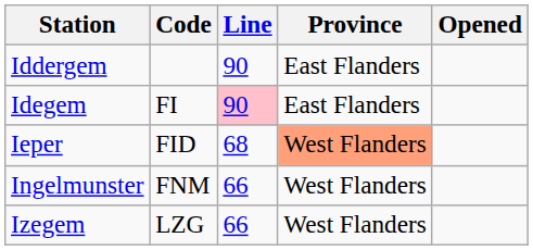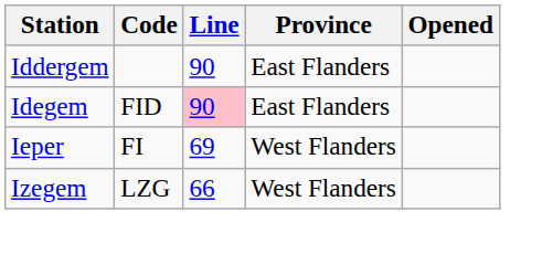 <table class="wikitable sortable">
 <tr>
 <th>Station</th>
 <th>Code</th>
 <th><a href='#'>Line</a></th>
 <th>Province</th>
 <th>Opened</th>
 </tr>
 <tr>
 <td><a href='#'>Iddergem</a></td>
 <td></td>
 <td><a href='#'>90</a></td>
 <td>East Flanders</td>
 <td></td>
 </tr>
 <tr>
 <td><a href='#'>Idegem</a></td>
-<td>FI</td>
+<td>FID</td>
 <td style="background: pink;"><a href='#'>90</a></td>
 <td>East Flanders</td>
 <td></td>
 </tr>
 <tr>
 <td><a href='#'>Ieper</a></td>
-<td>FID</td>
-<td><a href='#'>68</a></td>
-<td style="background: lightsalmon;">West Flanders</td>
-<td></td>
-</tr>
-<tr>
-<td><a href='#'>Ingelmunster</a></td>
-<td>FNM</td>
-<td><a href='#'>66</a></td>
+<td>FI</td>
+<td><a href='#'>69</a></td>
 <td>West Flanders</td>
 <td></td>
 </tr>
 <tr>
 <td><a href='#'>Izegem</a></td>
 <td>LZG</td>
 <td><a href='#'>66</a></td>
 <td>West Flanders</td>
 <td></td>
 </tr>
 </table>
